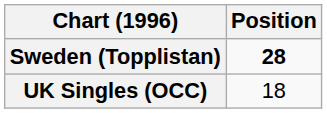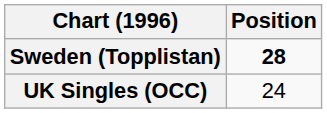 <table class="wikitable sortable plainrowheaders" style="text-align:center">
 <tr>
 <th>Chart (1996)</th>
 <th>Position</th>
 </tr>
 <tr>
 <th scope="row">Sweden (Topplistan)</th>
 <td><strong>28</strong></td>
 </tr>
 <tr>
 <th scope="row">UK Singles (OCC)</th>
-<td>18</td>
+<td>24</td>
 </tr>
 </table>
